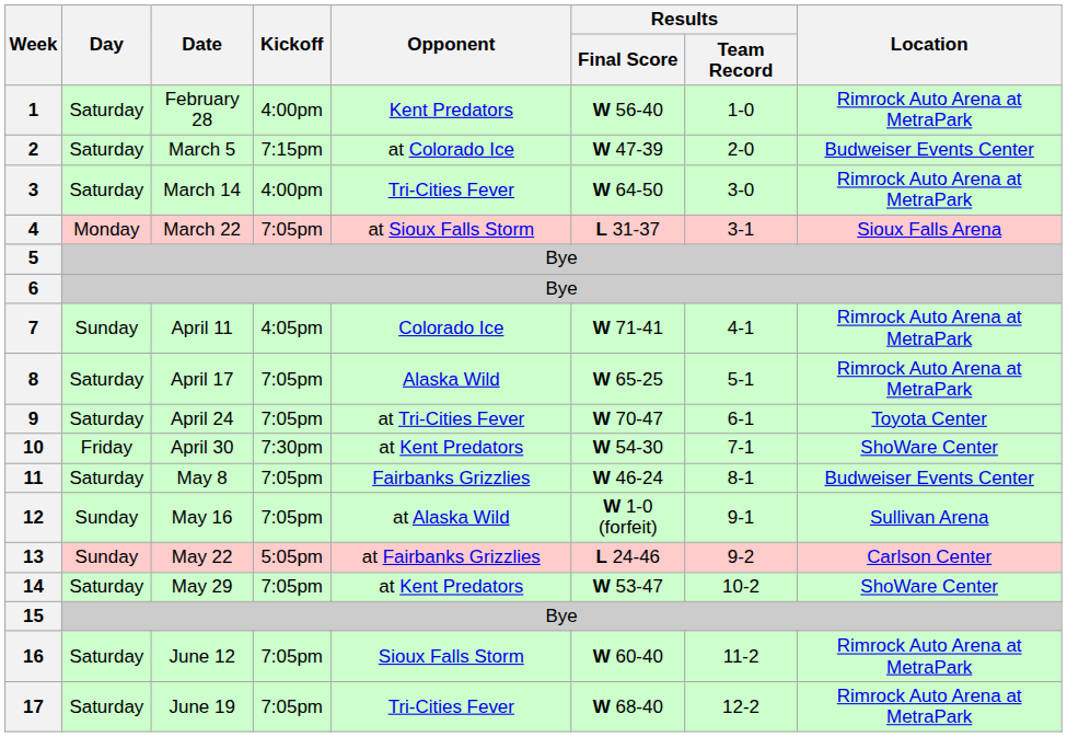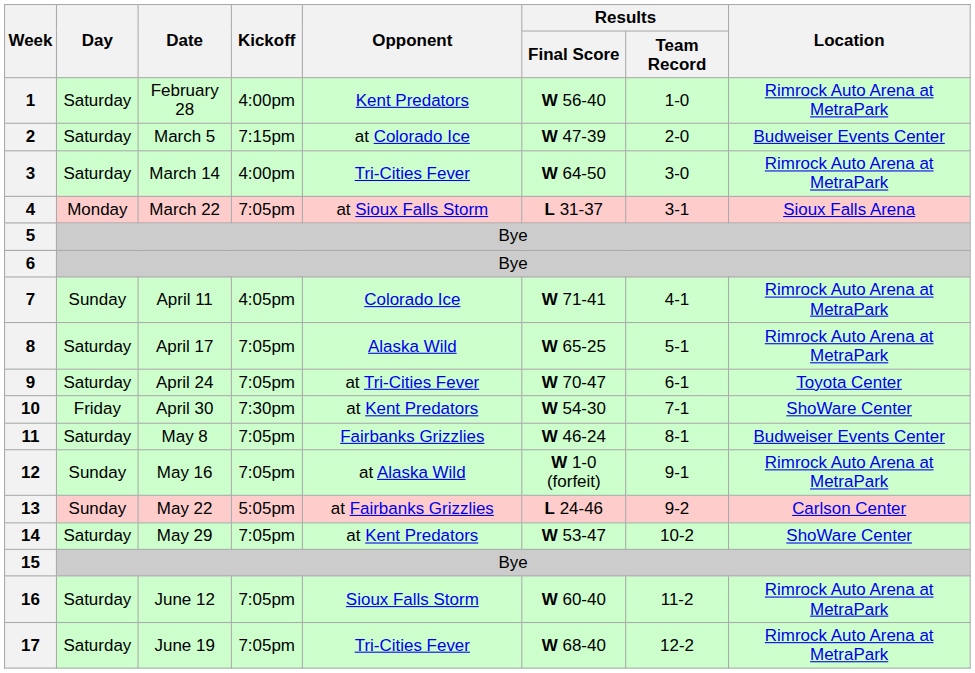 <table class="wikitable">
 <tr>
 <th rowspan="2" width="40">Week</th>
 <th rowspan="2" width="70">Day</th>
 <th rowspan="2" width="80">Date</th>
 <th rowspan="2" width="60">Kickoff</th>
 <th rowspan="2" width="200">Opponent</th>
 <th colspan="2" width="180">Results</th>
 <th rowspan="2" width="220">Location</th>
 </tr>
 <tr>
 <th width="90">Final Score</th>
 <th width="90">Team Record</th>
 </tr>
 <tr align="center" bgcolor="#CCFFCC">
 <th>1</th>
 <td align="center">Saturday</td>
 <td align="center">February 28</td>
 <td align="center">4:00pm</td>
 <td align="center"><a href='#'>Kent Predators</a></td>
 <td align="center"><strong>W</strong> 56-40</td>
 <td align="center">1-0</td>
 <td align="center"><a href='#'>Rimrock Auto Arena at MetraPark</a></td>
 </tr>
 <tr align="center" bgcolor="#CCFFCC">
 <th>2</th>
 <td align="center">Saturday</td>
 <td align="center">March 5</td>
 <td align="center">7:15pm</td>
 <td align="center">at <a href='#'>Colorado Ice</a></td>
 <td align="center"><strong>W</strong> 47-39</td>
 <td align="center">2-0</td>
 <td align="center"><a href='#'>Budweiser Events Center</a></td>
 </tr>
 <tr align="center" bgcolor="#CCFFCC">
 <th>3</th>
 <td align="center">Saturday</td>
 <td align="center">March 14</td>
 <td align="center">4:00pm</td>
 <td align="center"><a href='#'>Tri-Cities Fever</a></td>
 <td align="center"><strong>W</strong> 64-50</td>
 <td align="center">3-0</td>
 <td align="center"><a href='#'>Rimrock Auto Arena at MetraPark</a></td>
 </tr>
 <tr align="center" bgcolor="#FFCCCC">
 <th>4</th>
 <td align="center">Monday</td>
 <td align="center">March 22</td>
 <td align="center">7:05pm</td>
 <td align="center">at <a href='#'>Sioux Falls Storm</a></td>
 <td align="center"><strong>L</strong> 31-37</td>
 <td align="center">3-1</td>
 <td align="center"><a href='#'>Sioux Falls Arena</a></td>
 </tr>
 <tr style="background: #CCCCCC;">
 <th>5</th>
 <td colSpan=7 align="center">Bye</td>
 </tr>
 <tr style="background: #CCCCCC;">
 <th>6</th>
 <td colSpan=7 align="center">Bye</td>
 </tr>
 <tr align="center" bgcolor="#CCFFCC">
 <th>7</th>
 <td align="center">Sunday</td>
 <td align="center">April 11</td>
 <td align="center">4:05pm</td>
 <td align="center"><a href='#'>Colorado Ice</a></td>
 <td align="center"><strong>W</strong> 71-41</td>
 <td align="center">4-1</td>
 <td align="center"><a href='#'>Rimrock Auto Arena at MetraPark</a></td>
 </tr>
 <tr align="center" bgcolor="#CCFFCC">
 <th>8</th>
 <td align="center">Saturday</td>
 <td align="center">April 17</td>
 <td align="center">7:05pm</td>
 <td align="center"><a href='#'>Alaska Wild</a></td>
 <td align="center"><strong>W</strong> 65-25</td>
 <td align="center">5-1</td>
 <td align="center"><a href='#'>Rimrock Auto Arena at MetraPark</a></td>
 </tr>
 <tr align="center" bgcolor="#CCFFCC">
 <th>9</th>
 <td align="center">Saturday</td>
 <td align="center">April 24</td>
 <td align="center">7:05pm</td>
 <td align="center">at <a href='#'>Tri-Cities Fever</a></td>
 <td align="center"><strong>W</strong> 70-47</td>
 <td align="center">6-1</td>
 <td align="center"><a href='#'>Toyota Center</a></td>
 </tr>
 <tr align="center" bgcolor="#CCFFCC">
 <th>10</th>
 <td align="center">Friday</td>
 <td align="center">April 30</td>
 <td align="center">7:30pm</td>
 <td align="center">at <a href='#'>Kent Predators</a></td>
 <td align="center"><strong>W</strong> 54-30</td>
 <td align="center">7-1</td>
 <td align="center"><a href='#'>ShoWare Center</a></td>
 </tr>
 <tr align="center" bgcolor="#CCFFCC">
 <th>11</th>
 <td align="center">Saturday</td>
 <td align="center">May 8</td>
 <td align="center">7:05pm</td>
 <td align="center"><a href='#'>Fairbanks Grizzlies</a></td>
 <td align="center"><strong>W</strong> 46-24</td>
 <td align="center">8-1</td>
 <td align="center"><a href='#'>Budweiser Events Center</a></td>
 </tr>
 <tr align="center" bgcolor="#CCFFCC">
 <th>12</th>
 <td align="center">Sunday</td>
 <td align="center">May 16</td>
 <td align="center">7:05pm</td>
 <td align="center">at <a href='#'>Alaska Wild</a></td>
 <td align="center"><strong>W</strong> 1-0 (forfeit)</td>
 <td align="center">9-1</td>
-<td align="center"><a href='#'>Sullivan Arena</a></td>
+<td align="center"><a href='#'>Rimrock Auto Arena at MetraPark</a></td>
 </tr>
 <tr align="center" bgcolor="#FFCCCC">
 <th>13</th>
 <td align="center">Sunday</td>
 <td align="center">May 22</td>
 <td align="center">5:05pm</td>
 <td align="center">at <a href='#'>Fairbanks Grizzlies</a></td>
 <td align="center"><strong>L</strong> 24-46</td>
 <td align="center">9-2</td>
 <td align="center"><a href='#'>Carlson Center</a></td>
 </tr>
 <tr align="center" bgcolor="#CCFFCC">
 <th>14</th>
 <td align="center">Saturday</td>
 <td align="center">May 29</td>
 <td align="center">7:05pm</td>
 <td align="center">at <a href='#'>Kent Predators</a></td>
 <td align="center"><strong>W</strong> 53-47</td>
 <td align="center">10-2</td>
 <td align="center"><a href='#'>ShoWare Center</a></td>
 </tr>
 <tr style="background: #CCCCCC;">
 <th>15</th>
 <td colSpan=7 align="center">Bye</td>
 </tr>
 <tr align="center" bgcolor="#CCFFCC">
 <th>16</th>
 <td align="center">Saturday</td>
 <td align="center">June 12</td>
 <td align="center">7:05pm</td>
 <td align="center"><a href='#'>Sioux Falls Storm</a></td>
 <td align="center"><strong>W</strong> 60-40</td>
 <td align="center">11-2</td>
 <td align="center"><a href='#'>Rimrock Auto Arena at MetraPark</a></td>
 </tr>
 <tr align="center" bgcolor="#CCFFCC">
 <th>17</th>
 <td align="center">Saturday</td>
 <td align="center">June 19</td>
 <td align="center">7:05pm</td>
 <td align="center"><a href='#'>Tri-Cities Fever</a></td>
 <td align="center"><strong>W</strong> 68-40</td>
 <td align="center">12-2</td>
 <td align="center"><a href='#'>Rimrock Auto Arena at MetraPark</a></td>
 </tr>
 </table>
